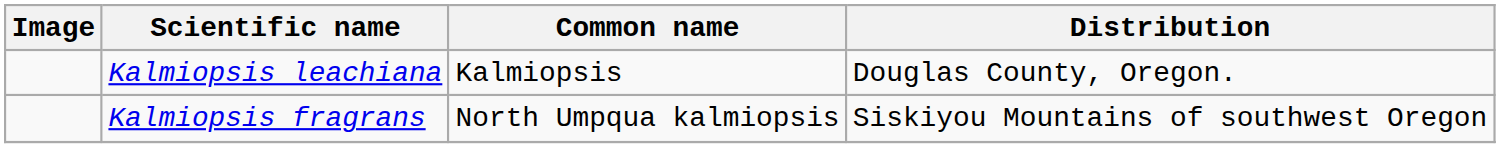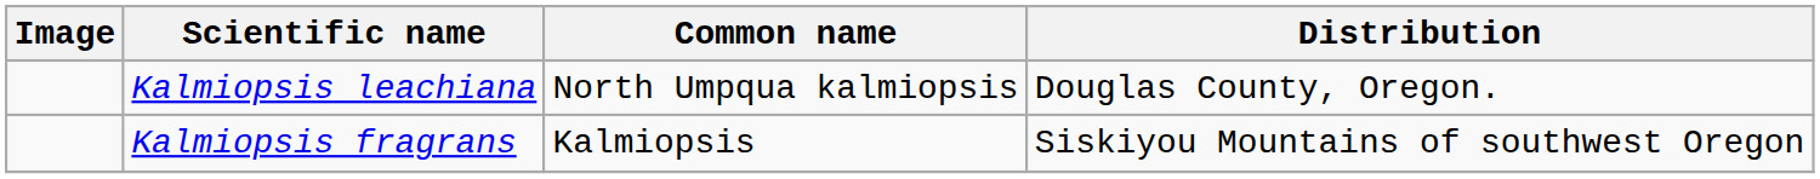 <table class="wikitable">
 <tr>
 <th>Image</th>
 <th>Scientific name</th>
 <th>Common name</th>
 <th>Distribution</th>
 </tr>
 <tr>
 <td></td>
 <td><em><a href='#'>Kalmiopsis leachiana</a></em></td>
-<td>Kalmiopsis</td>
+<td>North Umpqua kalmiopsis</td>
 <td>Douglas County, Oregon.</td>
 </tr>
 <tr>
 <td></td>
 <td><em><a href='#'>Kalmiopsis fragrans</a></em></td>
-<td>North Umpqua kalmiopsis</td>
+<td>Kalmiopsis</td>
 <td>Siskiyou Mountains of southwest Oregon</td>
 </tr>
 <tr>
 </tr>
 </table>
